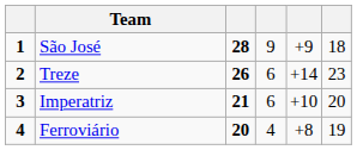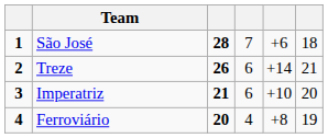 <table class="wikitable" style="text-align: center;">
 <tr>
 <th width=20></th>
 <th width=165>Team</th>
 <th width=20></th>
 <th width=20></th>
 <th width=20></th>
 <th width=20></th>
 </tr>
 <tr>
 <td><strong>1</strong></td>
 <td align=left> <a href='#'>São José</a></td>
 <td><strong>28</strong></td>
-<td>9</td>
-<td>+9</td>
+<td>7</td>
+<td>+6</td>
 <td>18</td>
 </tr>
 <tr>
 <td><strong>2</strong></td>
 <td align=left> <a href='#'>Treze</a></td>
 <td><strong>26</strong></td>
 <td>6</td>
 <td>+14</td>
-<td>23</td>
+<td>21</td>
 </tr>
 <tr>
 <td><strong>3</strong></td>
 <td align=left> <a href='#'>Imperatriz</a></td>
 <td><strong>21</strong></td>
 <td>6</td>
 <td>+10</td>
 <td>20</td>
 </tr>
 <tr>
 <td><strong>4</strong></td>
 <td align=left> <a href='#'>Ferroviário</a></td>
 <td><strong>20</strong></td>
 <td>4</td>
 <td>+8</td>
 <td>19</td>
 </tr>
 </table>
